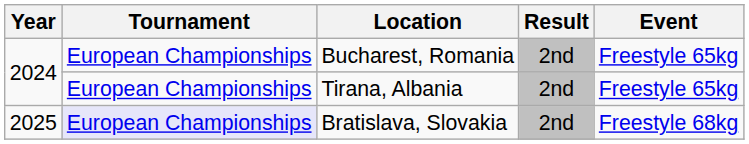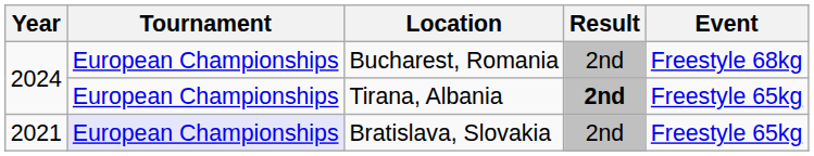 <table class="wikitable" style="font-size:95%;">
 <tr>
 <th>Year</th>
 <th>Tournament</th>
 <th>Location</th>
 <th>Result</th>
 <th>Event</th>
 </tr>
 <tr>
 <td rowspan="2">2024</td>
 <td><a href='#'>European Championships</a></td>
 <td>Bucharest, Romania</td>
 <td align="center" bgcolor="silver">2nd</td>
-<td><a href='#'>Freestyle 65kg</a></td>
+<td><a href='#'>Freestyle 68kg</a></td>
 </tr>
 <tr>
 <td><a href='#'>European Championships</a></td>
 <td>Tirana, Albania</td>
+<td align="center" bgcolor="silver"><strong>2nd</strong></td>
+<td><a href='#'>Freestyle 65kg</a></td>
+</tr>
+<tr>
+<td>2021</td>
+<td style="background: lavender;"><a href='#'>European Championships</a></td>
+<td>Bratislava, Slovakia</td>
 <td align="center" bgcolor="silver">2nd</td>
 <td><a href='#'>Freestyle 65kg</a></td>
 </tr>
-<tr>
-<td>2025</td>
-<td style="background: lavender;"><a href='#'>European Championships</a></td>
-<td>Bratislava, Slovakia</td>
-<td align="center" bgcolor="silver">2nd</td>
-<td><a href='#'>Freestyle 68kg</a></td>
-</tr>
 </table>
